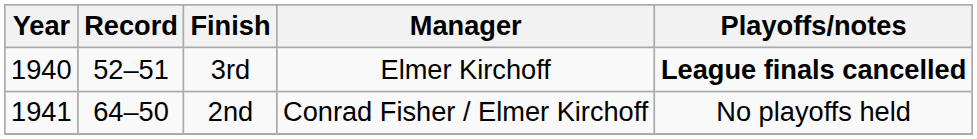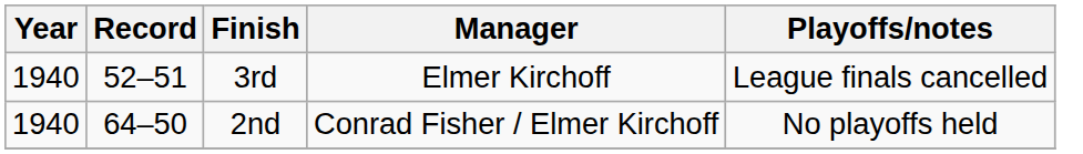 <table class="wikitable">
 <tr>
 <th>Year</th>
 <th>Record</th>
 <th>Finish</th>
 <th>Manager</th>
 <th>Playoffs/notes</th>
 </tr>
 <tr align=center>
 <td>1940</td>
 <td>52–51</td>
 <td>3rd</td>
 <td>Elmer Kirchoff</td>
-<td><strong>League finals cancelled</strong></td>
+<td>League finals cancelled</td>
 </tr>
 <tr align=center>
-<td>1941</td>
+<td>1940</td>
 <td>64–50</td>
 <td>2nd</td>
 <td>Conrad Fisher / Elmer Kirchoff</td>
 <td>No playoffs held</td>
 </tr>
 <tr align=center>
 </tr>
 </table>
